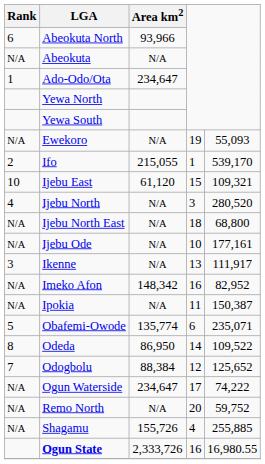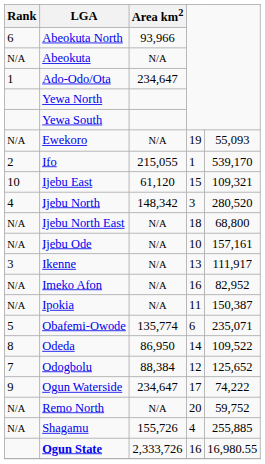 <table class="wikitable" style="font-size: 95%;">
 <tr>
 <th scope="col">Rank</th>
 <th scope="col">LGA</th>
 <th scope="col">Area km<sup>2</sup></th>
 </tr>
 <tr>
 <td align="left">6</td>
 <td align="left"><a href='#'>Abeokuta North</a></td>
 <td align="center">93,966</td>
 </tr>
 <tr>
 <td align="left"><span><small>N/A</small></span></td>
 <td align="left"><a href='#'>Abeokuta</a></td>
 <td align="center"><span><small>N/A</small></span></td>
 </tr>
 <tr>
 <td align="left">1</td>
 <td align="left"><a href='#'>Ado-Odo/Ota</a></td>
 <td align="center">234,647</td>
 </tr>
 <tr>
 <td align="left"></td>
 <td align="left"><a href='#'>Yewa North</a></td>
 <td align="center"></td>
 </tr>
 <tr>
 <td align="left"></td>
 <td align="left"><a href='#'>Yewa South</a></td>
 <td align="center"></td>
 </tr>
 <tr>
 <td align="left"><span><small>N/A</small></span></td>
 <td align="left"><a href='#'>Ewekoro</a></td>
 <td align="center"><span><small>N/A</small></span></td>
 <td align="left">19</td>
 <td align="center">55,093</td>
 </tr>
 <tr>
 <td align="left">2</td>
 <td align="left"><a href='#'>Ifo</a></td>
 <td align="center">215,055</td>
 <td align="left">1</td>
 <td align="center">539,170</td>
 </tr>
 <tr>
 <td align="left">10</td>
 <td align="left"><a href='#'>Ijebu East</a></td>
 <td align="center">61,120</td>
 <td align="left">15</td>
 <td align="center">109,321</td>
 </tr>
 <tr>
 <td align="left">4</td>
 <td align="left"><a href='#'>Ijebu North</a></td>
-<td align="center"><span><small>N/A</small></span></td>
+<td align="center">148,342</td>
 <td align="left">3</td>
 <td align="center">280,520</td>
 </tr>
 <tr>
 <td align="left"><span><small>N/A</small></span></td>
 <td align="left"><a href='#'>Ijebu North East</a></td>
 <td align="center"><span><small>N/A</small></span></td>
 <td align="left">18</td>
 <td align="center">68,800</td>
 </tr>
 <tr>
 <td align="left"><span><small>N/A</small></span></td>
 <td align="left"><a href='#'>Ijebu Ode</a></td>
 <td align="center"><span><small>N/A</small></span></td>
 <td align="left">10</td>
-<td align="center">177,161</td>
+<td align="center">157,161</td>
 </tr>
 <tr>
 <td align="left">3</td>
 <td align="left"><a href='#'>Ikenne</a></td>
 <td align="center"><span><small>N/A</small></span></td>
 <td align="left">13</td>
 <td align="center">111,917</td>
 </tr>
 <tr>
 <td align="left"><span><small>N/A</small></span></td>
 <td align="left"><a href='#'>Imeko Afon</a></td>
-<td align="center">148,342</td>
+<td align="center"><span><small>N/A</small></span></td>
 <td align="left">16</td>
 <td align="center">82,952</td>
 </tr>
 <tr>
 <td align="left"><span><small>N/A</small></span></td>
 <td align="left"><a href='#'>Ipokia</a></td>
 <td align="center"><span><small>N/A</small></span></td>
 <td align="left">11</td>
 <td align="center">150,387</td>
 </tr>
 <tr>
 <td align="left">5</td>
 <td align="left"><a href='#'>Obafemi-Owode</a></td>
 <td align="center">135,774</td>
 <td align="left">6</td>
 <td align="center">235,071</td>
 </tr>
 <tr>
 <td align="left">8</td>
 <td align="left"><a href='#'>Odeda</a></td>
 <td align="center">86,950</td>
 <td align="left">14</td>
 <td align="center">109,522</td>
 </tr>
 <tr>
 <td align="left">7</td>
 <td align="left"><a href='#'>Odogbolu</a></td>
 <td align="center">88,384</td>
 <td align="left">12</td>
 <td align="center">125,652</td>
 </tr>
 <tr>
-<td align="left"><span><small>N/A</small></span></td>
+<td align="left">9</td>
 <td align="left"><a href='#'>Ogun Waterside</a></td>
 <td align="center">234,647</td>
 <td align="left">17</td>
 <td align="center">74,222</td>
 </tr>
 <tr>
 <td align="left"><span><small>N/A</small></span></td>
 <td align="left"><a href='#'>Remo North</a></td>
 <td align="center"><span><small>N/A</small></span></td>
 <td align="left">20</td>
 <td align="center">59,752</td>
 </tr>
 <tr>
 <td align="left"><span><small>N/A</small></span></td>
 <td align="left"><a href='#'>Shagamu</a></td>
 <td align="center">155,726</td>
 <td align="left">4</td>
 <td align="center">255,885</td>
 </tr>
 <tr>
 <td align="left"></td>
 <td align="left"><strong><a href='#'>Ogun State</a></strong></td>
 <td align="center">2,333,726</td>
 <td align="left">16</td>
 <td align="center">16,980.55</td>
 </tr>
 <tr>
 </tr>
 </table>
